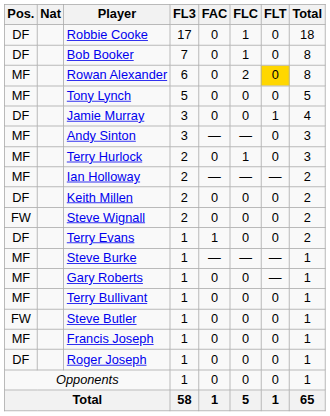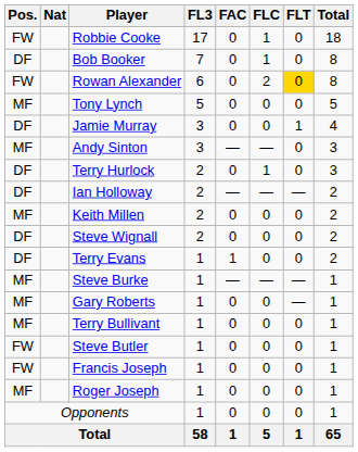 <table class="wikitable"  style="text-align:center; border:1px #aaa solid;">
 <tr>
 <th>Pos.</th>
 <th>Nat</th>
 <th>Player</th>
 <th>FL3</th>
 <th>FAC</th>
 <th>FLC</th>
 <th>FLT</th>
 <th>Total</th>
 </tr>
 <tr>
-<td>DF</td>
+<td>FW</td>
 <td></td>
 <td style="text-align:left;"><a href='#'>Robbie Cooke</a></td>
 <td>17</td>
 <td>0</td>
 <td>1</td>
 <td>0</td>
 <td>18</td>
 </tr>
 <tr>
 <td>DF</td>
 <td></td>
 <td style="text-align:left;"><a href='#'>Bob Booker</a></td>
 <td>7</td>
 <td>0</td>
 <td>1</td>
 <td>0</td>
 <td>8</td>
 </tr>
 <tr>
-<td>MF</td>
+<td>FW</td>
 <td></td>
 <td style="text-align:left;"><a href='#'>Rowan Alexander</a></td>
 <td>6</td>
 <td>0</td>
 <td>2</td>
 <td style="background: gold;">0</td>
 <td>8</td>
 </tr>
 <tr>
 <td>MF</td>
 <td></td>
 <td style="text-align:left;"><a href='#'>Tony Lynch</a></td>
 <td>5</td>
 <td>0</td>
 <td>0</td>
 <td>0</td>
 <td>5</td>
 </tr>
 <tr>
 <td>DF</td>
 <td></td>
 <td style="text-align:left;"><a href='#'>Jamie Murray</a></td>
 <td>3</td>
 <td>0</td>
 <td>0</td>
 <td>1</td>
 <td>4</td>
 </tr>
 <tr>
 <td>MF</td>
 <td></td>
 <td style="text-align:left;"><a href='#'>Andy Sinton</a></td>
 <td>3</td>
 <td>—</td>
 <td>—</td>
 <td>0</td>
 <td>3</td>
 </tr>
 <tr>
-<td>MF</td>
+<td>DF</td>
 <td></td>
 <td style="text-align:left;"><a href='#'>Terry Hurlock</a></td>
 <td>2</td>
 <td>0</td>
 <td>1</td>
 <td>0</td>
 <td>3</td>
 </tr>
 <tr>
-<td>MF</td>
+<td>DF</td>
 <td></td>
 <td style="text-align:left;"><a href='#'>Ian Holloway</a></td>
 <td>2</td>
 <td>—</td>
 <td>—</td>
 <td>—</td>
 <td>2</td>
 </tr>
 <tr>
-<td>DF</td>
+<td>MF</td>
 <td></td>
 <td style="text-align:left;"><a href='#'>Keith Millen</a></td>
 <td>2</td>
 <td>0</td>
 <td>0</td>
 <td>0</td>
 <td>2</td>
 </tr>
 <tr>
-<td>FW</td>
+<td>DF</td>
 <td></td>
 <td style="text-align:left;"><a href='#'>Steve Wignall</a></td>
 <td>2</td>
 <td>0</td>
 <td>0</td>
 <td>0</td>
 <td>2</td>
 </tr>
 <tr>
 <td>DF</td>
 <td></td>
 <td style="text-align:left;"><a href='#'>Terry Evans</a></td>
 <td>1</td>
 <td>1</td>
 <td>0</td>
 <td>0</td>
 <td>2</td>
 </tr>
 <tr>
 <td>MF</td>
 <td></td>
 <td style="text-align:left;"><a href='#'>Steve Burke</a></td>
 <td>1</td>
 <td>—</td>
 <td>—</td>
 <td>—</td>
 <td>1</td>
 </tr>
 <tr>
 <td>MF</td>
 <td></td>
 <td style="text-align:left;"><a href='#'>Gary Roberts</a></td>
 <td>1</td>
 <td>0</td>
 <td>0</td>
 <td>—</td>
 <td>1</td>
 </tr>
 <tr>
 <td>MF</td>
 <td></td>
 <td style="text-align:left;"><a href='#'>Terry Bullivant</a></td>
 <td>1</td>
 <td>0</td>
 <td>0</td>
 <td>0</td>
 <td>1</td>
 </tr>
 <tr>
 <td>FW</td>
 <td></td>
 <td style="text-align:left;"><a href='#'>Steve Butler</a></td>
 <td>1</td>
 <td>0</td>
 <td>0</td>
 <td>0</td>
 <td>1</td>
 </tr>
 <tr>
-<td>MF</td>
+<td>FW</td>
 <td></td>
 <td style="text-align:left;"><a href='#'>Francis Joseph</a></td>
 <td>1</td>
 <td>0</td>
 <td>0</td>
 <td>0</td>
 <td>1</td>
 </tr>
 <tr>
-<td>DF</td>
+<td>MF</td>
 <td></td>
 <td style="text-align:left;"><a href='#'>Roger Joseph</a></td>
 <td>1</td>
 <td>0</td>
 <td>0</td>
 <td>0</td>
 <td>1</td>
 </tr>
 <tr>
 <td colspan="3"><em>Opponents</em></td>
 <td>1</td>
 <td>0</td>
 <td>0</td>
 <td>0</td>
 <td>1</td>
 </tr>
 <tr>
 <th colspan="3">Total</th>
 <th>58</th>
 <th>1</th>
 <th>5</th>
 <th>1</th>
 <th>65</th>
 </tr>
 </table>
